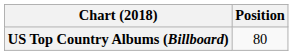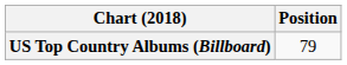 <table class="wikitable plainrowheaders" style="text-align:center">
 <tr>
 <th scope="col">Chart (2018)</th>
 <th scope="col">Position</th>
 </tr>
 <tr>
 <th scope="row">US Top Country Albums (<em>Billboard</em>)</th>
-<td>80</td>
+<td>79</td>
 </tr>
 </table>
